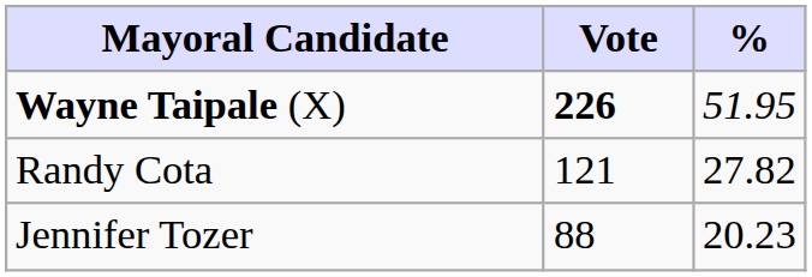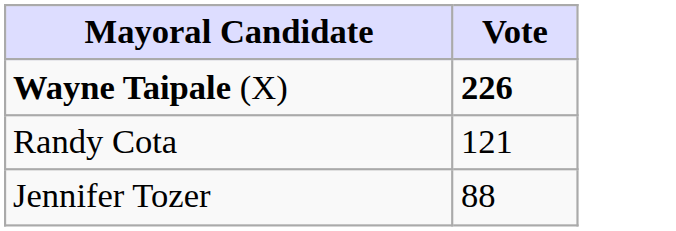 <table class="wikitable">
 <tr>
 <th style="background:#ddf; width:200px;">Mayoral Candidate</th>
 <th style="background:#ddf; width:50px;">Vote</th>
-<th style="background:#ddf; width:30px;">%</th>
 </tr>
 <tr>
 <td><strong>Wayne Taipale</strong> (X)</td>
 <td><strong>226</strong></td>
-<td><em>51.95<strong></td>
 </tr>
 <tr>
 <td>Randy Cota</td>
 <td>121</td>
-<td>27.82</td>
 </tr>
 <tr>
 <td>Jennifer Tozer</td>
 <td>88</td>
-<td>20.23</td>
 </tr>
 </table>
